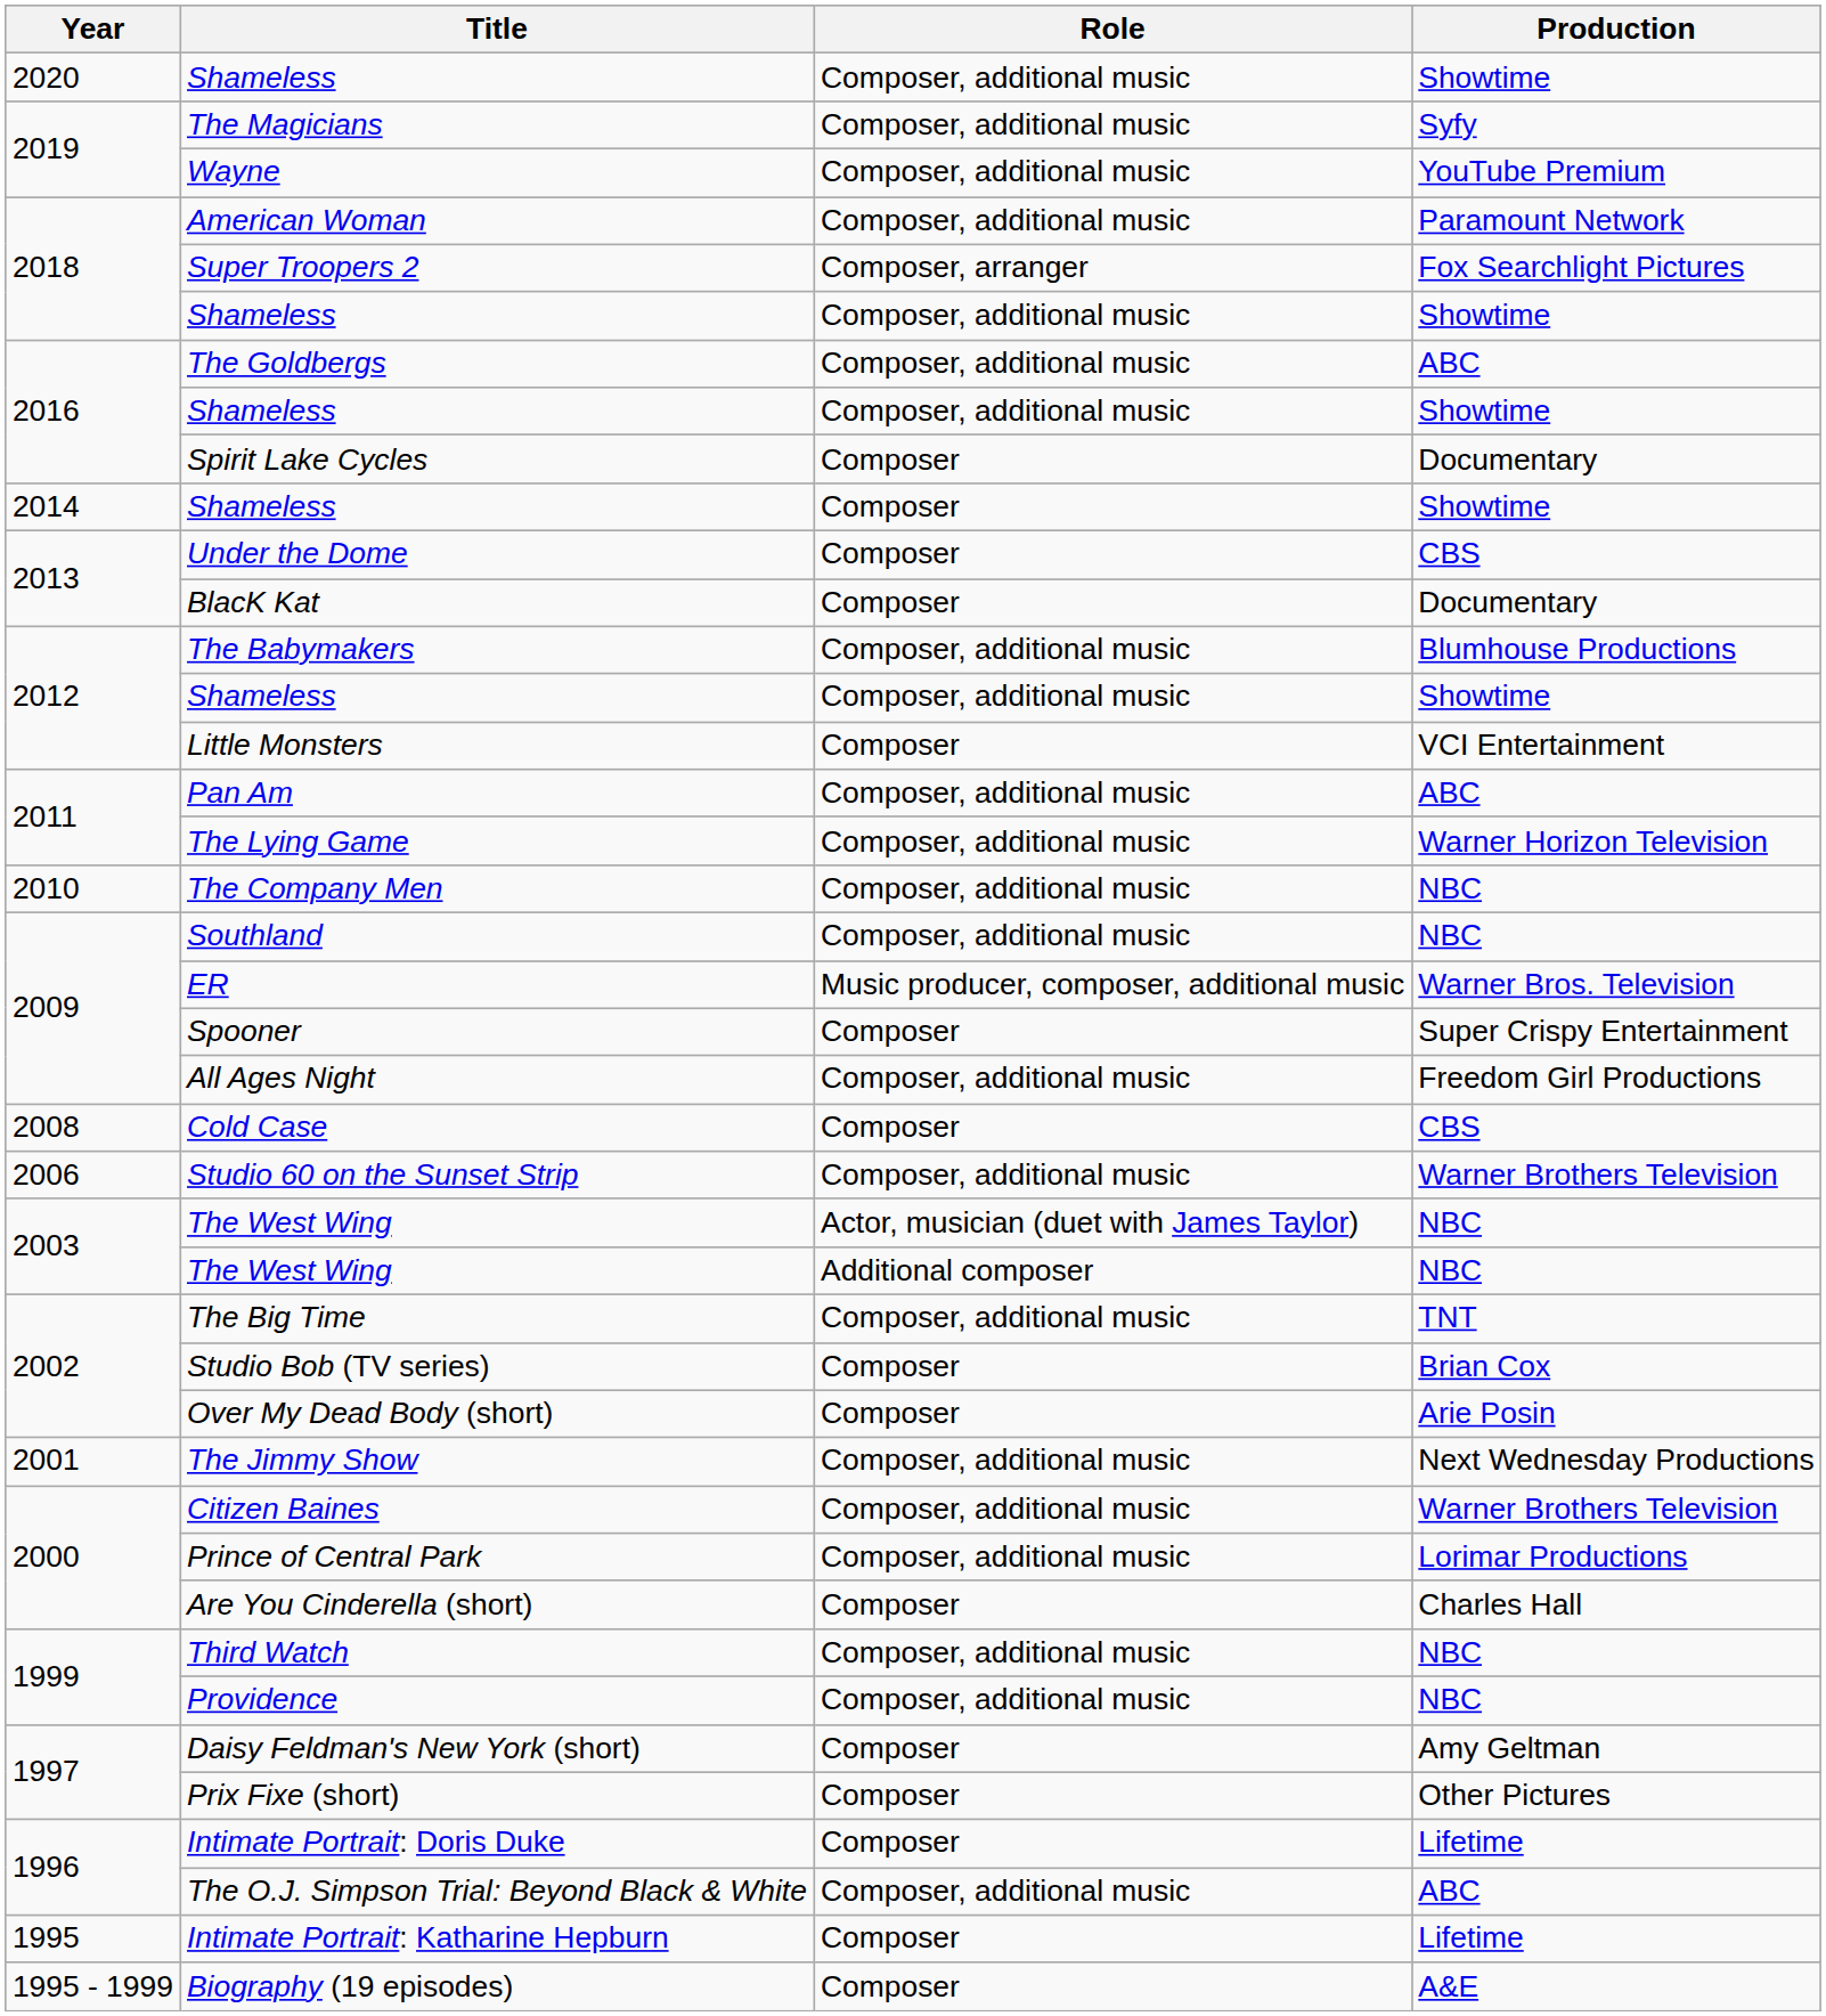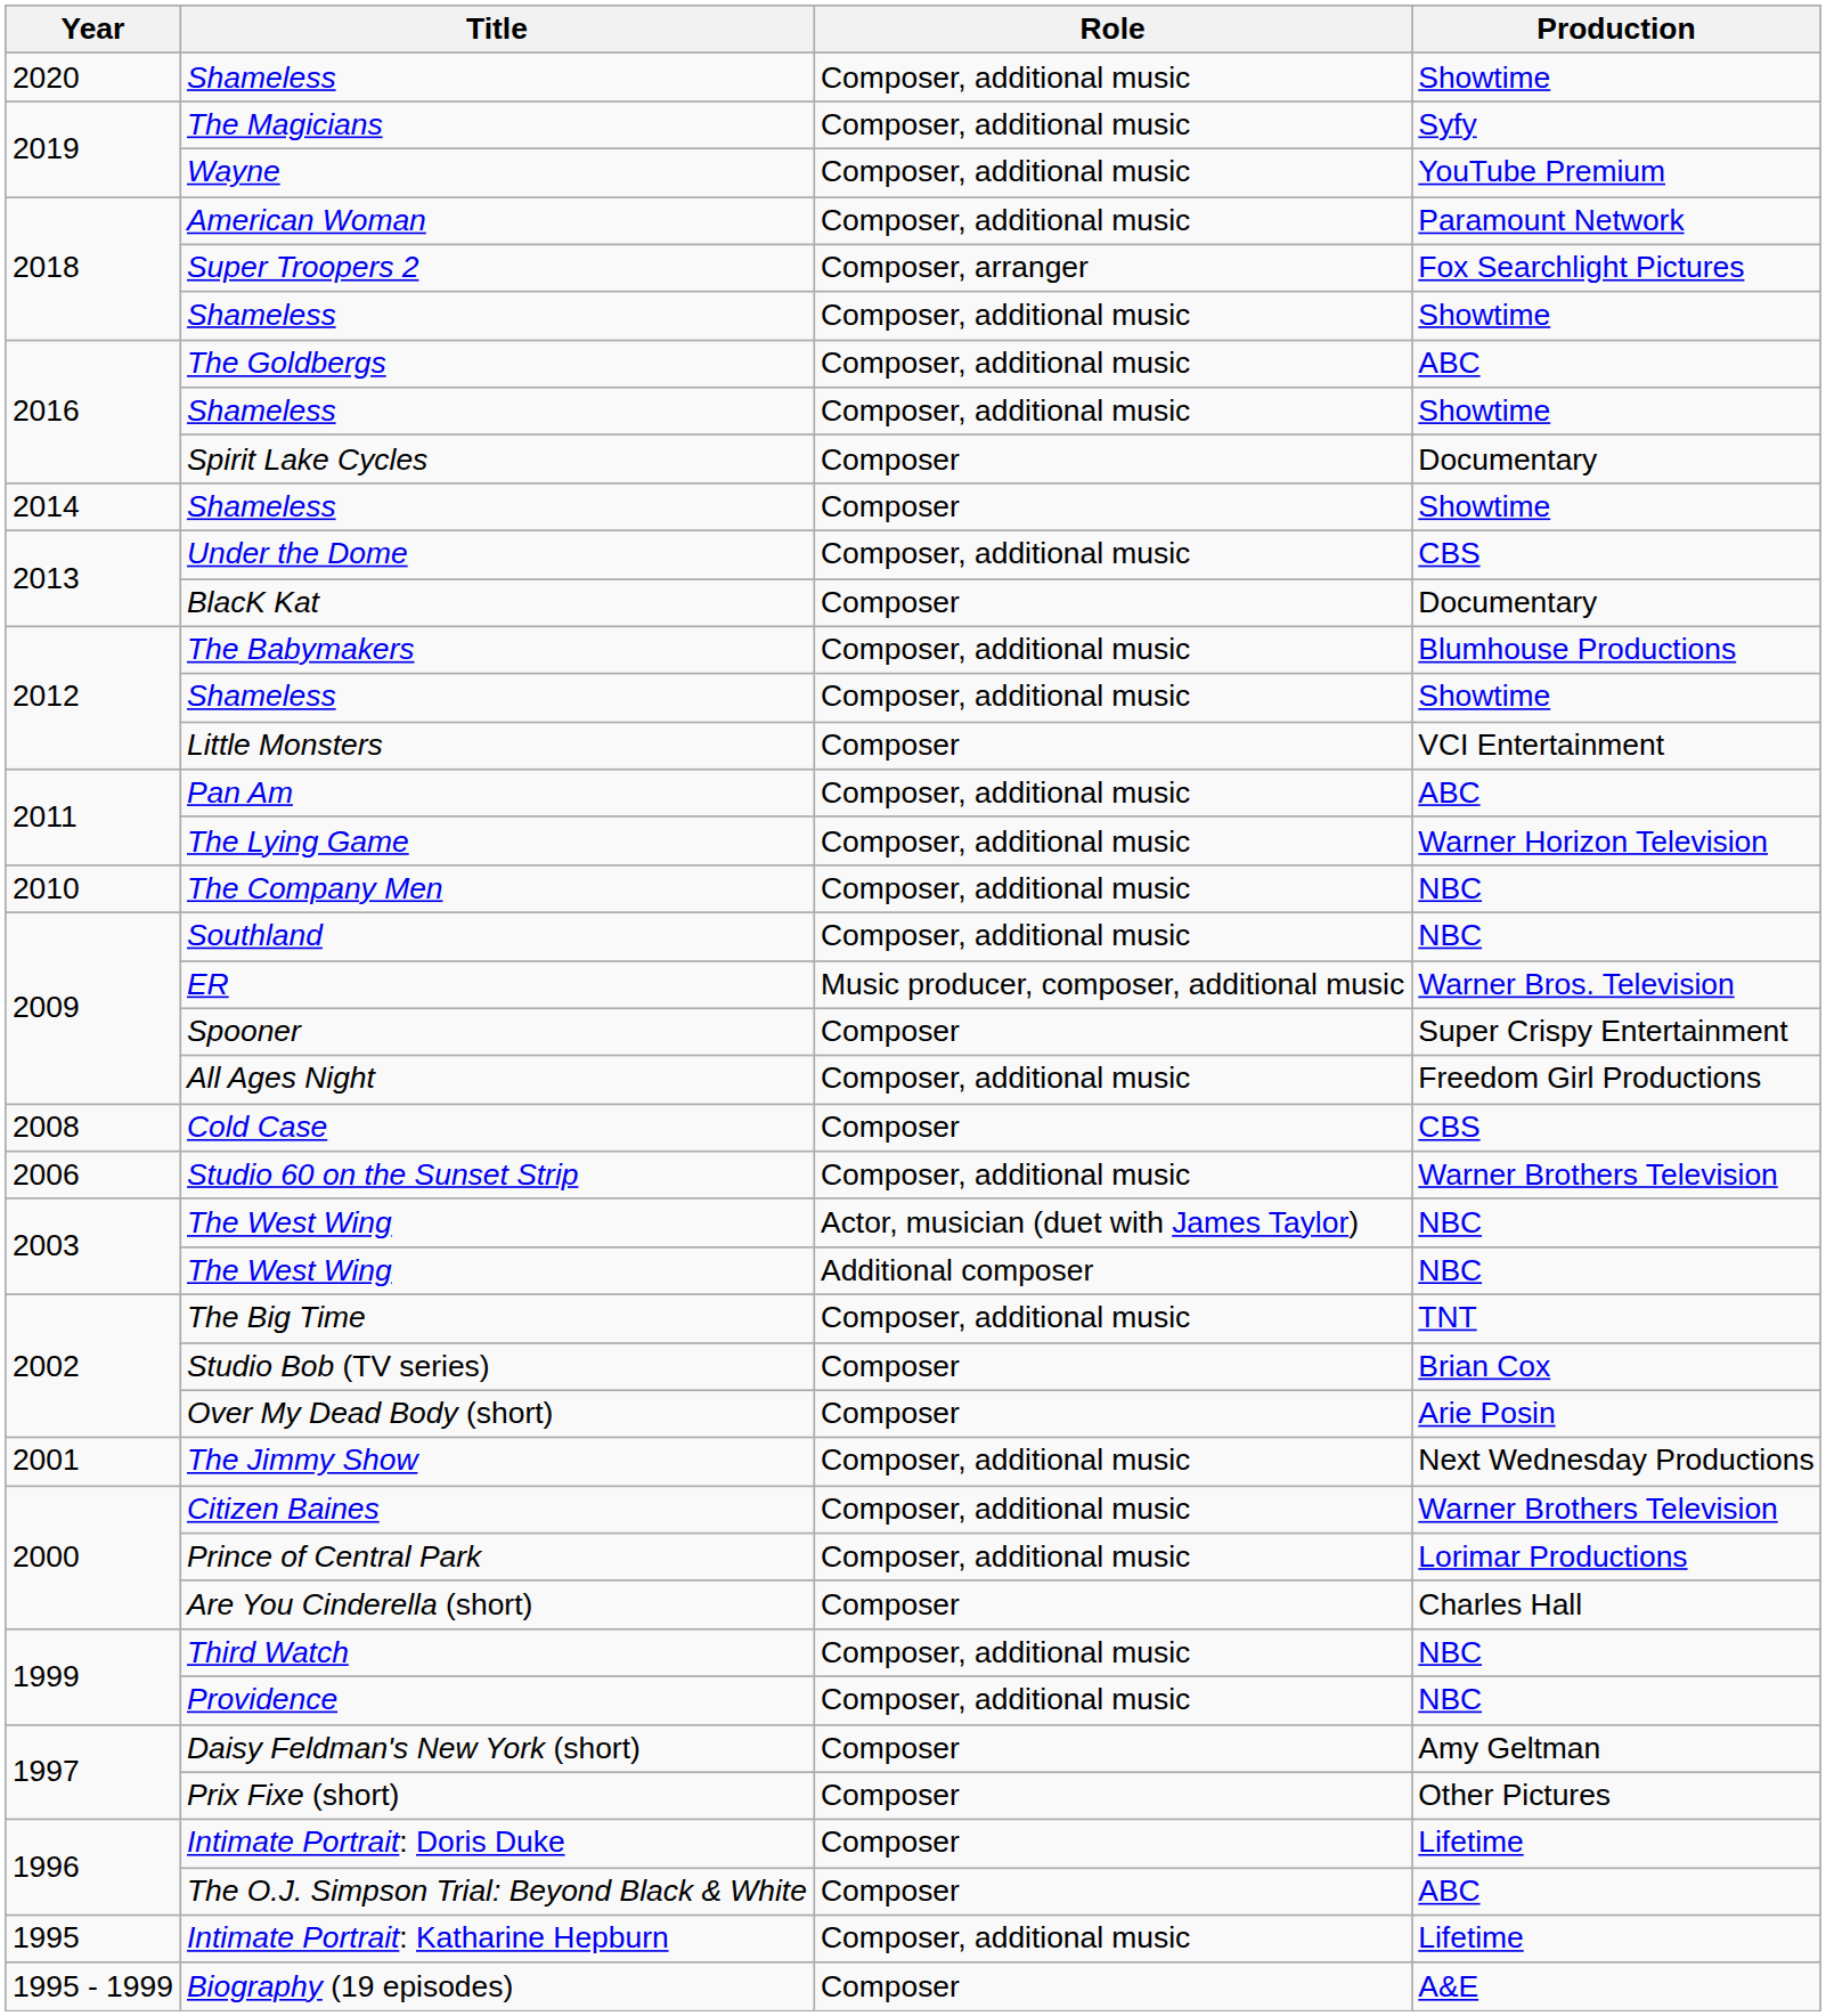 <table class="wikitable">
 <tr>
 <th>Year</th>
 <th>Title</th>
 <th>Role</th>
 <th>Production</th>
 </tr>
 <tr>
 <td rowspan="1">2020</td>
 <td><em><a href='#'>Shameless</a></em></td>
 <td>Composer, additional music</td>
 <td><a href='#'>Showtime</a></td>
 </tr>
 <tr>
 <td rowspan="2">2019</td>
 <td><em><a href='#'>The Magicians</a></em></td>
 <td>Composer, additional music</td>
 <td><a href='#'>Syfy</a></td>
 </tr>
 <tr>
 <td><em><a href='#'>Wayne</a></em></td>
 <td>Composer, additional music</td>
 <td><a href='#'>YouTube Premium</a></td>
 </tr>
 <tr>
 <td rowspan="3">2018</td>
 <td><em><a href='#'>American Woman</a></em></td>
 <td>Composer, additional music</td>
 <td><a href='#'>Paramount Network</a></td>
 </tr>
 <tr>
 <td><em><a href='#'>Super Troopers 2</a></em></td>
 <td>Composer, arranger</td>
 <td><a href='#'>Fox Searchlight Pictures</a></td>
 </tr>
 <tr>
 <td><em><a href='#'>Shameless</a></em></td>
 <td>Composer, additional music</td>
 <td><a href='#'>Showtime</a></td>
 </tr>
 <tr>
 <td rowspan="3">2016</td>
 <td><em><a href='#'>The Goldbergs</a></em></td>
 <td>Composer, additional music</td>
 <td><a href='#'>ABC</a></td>
 </tr>
 <tr>
 <td><em><a href='#'>Shameless</a></em></td>
 <td>Composer, additional music</td>
 <td><a href='#'>Showtime</a></td>
 </tr>
 <tr>
 <td><em>Spirit Lake Cycles</em></td>
 <td>Composer</td>
 <td>Documentary</td>
 </tr>
 <tr>
 <td rowspan="1">2014</td>
 <td><em><a href='#'>Shameless</a></em></td>
 <td>Composer</td>
 <td><a href='#'>Showtime</a></td>
 </tr>
 <tr>
 <td rowspan="2">2013</td>
 <td><em><a href='#'>Under the Dome</a></em></td>
-<td>Composer</td>
+<td>Composer, additional music</td>
 <td><a href='#'>CBS</a></td>
 </tr>
 <tr>
 <td><em>BlacK Kat</em></td>
 <td>Composer</td>
 <td>Documentary</td>
 </tr>
 <tr>
 <td rowspan="3">2012</td>
 <td><em><a href='#'>The Babymakers</a></em></td>
 <td>Composer, additional music</td>
 <td><a href='#'>Blumhouse Productions</a></td>
 </tr>
 <tr>
 <td><em><a href='#'>Shameless</a></em></td>
 <td>Composer, additional music</td>
 <td><a href='#'>Showtime</a></td>
 </tr>
 <tr>
 <td><em>Little Monsters</em></td>
 <td>Composer</td>
 <td>VCI Entertainment</td>
 </tr>
 <tr>
 <td rowspan="2">2011</td>
 <td><em><a href='#'>Pan Am</a></em></td>
 <td>Composer, additional music</td>
 <td><a href='#'>ABC</a></td>
 </tr>
 <tr>
 <td><em><a href='#'>The Lying Game</a></em></td>
 <td>Composer, additional music</td>
 <td><a href='#'>Warner Horizon Television</a></td>
 </tr>
 <tr>
 <td rowspan="1">2010</td>
 <td><em><a href='#'>The Company Men</a></em></td>
 <td>Composer, additional music</td>
 <td><a href='#'>NBC</a></td>
 </tr>
 <tr>
 <td rowspan="4">2009</td>
 <td><em><a href='#'>Southland</a></em></td>
 <td>Composer, additional music</td>
 <td><a href='#'>NBC</a></td>
 </tr>
 <tr>
 <td><em><a href='#'>ER</a></em></td>
 <td>Music producer, composer, additional music</td>
 <td><a href='#'>Warner Bros. Television</a></td>
 </tr>
 <tr>
 <td><em>Spooner</em></td>
 <td>Composer</td>
 <td>Super Crispy Entertainment</td>
 </tr>
 <tr>
 <td><em>All Ages Night</em></td>
 <td>Composer, additional music</td>
 <td>Freedom Girl Productions</td>
 </tr>
 <tr>
 <td rowspan="1">2008</td>
 <td><em><a href='#'>Cold Case</a> </em></td>
 <td>Composer</td>
 <td><a href='#'>CBS</a></td>
 </tr>
 <tr>
 <td rowspan="1">2006</td>
 <td><em><a href='#'>Studio 60 on the Sunset Strip</a> </em></td>
 <td>Composer, additional music</td>
 <td><a href='#'>Warner Brothers Television</a></td>
 </tr>
 <tr>
 <td rowspan="2">2003</td>
 <td><em><a href='#'>The West Wing</a></em></td>
 <td>Actor, musician (duet with <a href='#'>James Taylor</a>)</td>
 <td><a href='#'>NBC</a></td>
 </tr>
 <tr>
 <td><em><a href='#'>The West Wing</a></em></td>
 <td>Additional composer</td>
 <td><a href='#'>NBC</a></td>
 </tr>
 <tr>
 <td rowspan="3">2002</td>
 <td><em>The Big Time</em></td>
 <td>Composer, additional music</td>
 <td><a href='#'>TNT</a></td>
 </tr>
 <tr>
 <td><em>Studio Bob</em> (TV series)</td>
 <td>Composer</td>
 <td><a href='#'>Brian Cox</a></td>
 </tr>
 <tr>
 <td><em>Over My Dead Body</em> (short)</td>
 <td>Composer</td>
 <td><a href='#'>Arie Posin</a></td>
 </tr>
 <tr>
 <td rowspan="1">2001</td>
 <td><em><a href='#'>The Jimmy Show</a></em></td>
 <td>Composer, additional music</td>
 <td>Next Wednesday Productions</td>
 </tr>
 <tr>
 <td rowspan="3">2000</td>
 <td><em><a href='#'>Citizen Baines</a></em></td>
 <td>Composer, additional music</td>
 <td><a href='#'>Warner Brothers Television</a></td>
 </tr>
 <tr>
 <td><em>Prince of Central Park</em></td>
 <td>Composer, additional music</td>
 <td><a href='#'>Lorimar Productions</a></td>
 </tr>
 <tr>
 <td><em>Are You Cinderella</em> (short)</td>
 <td>Composer</td>
 <td>Charles Hall</td>
 </tr>
 <tr>
 <td rowspan="2">1999</td>
 <td><em><a href='#'>Third Watch</a></em></td>
 <td>Composer, additional music</td>
 <td><a href='#'>NBC</a></td>
 </tr>
 <tr>
 <td><em><a href='#'>Providence</a></em></td>
 <td>Composer, additional music</td>
 <td><a href='#'>NBC</a></td>
 </tr>
 <tr>
 <td rowspan="2">1997</td>
 <td><em>Daisy Feldman's New York</em> (short)</td>
 <td>Composer</td>
 <td>Amy Geltman</td>
 </tr>
 <tr>
 <td><em>Prix Fixe</em> (short)</td>
 <td>Composer</td>
 <td>Other Pictures</td>
 </tr>
 <tr>
 <td rowspan="2">1996</td>
 <td><em><a href='#'>Intimate Portrait</a></em>: <a href='#'>Doris Duke</a></td>
 <td>Composer</td>
 <td><a href='#'>Lifetime</a></td>
 </tr>
 <tr>
 <td><em>The O.J. Simpson Trial: Beyond Black & White</em></td>
-<td>Composer, additional music</td>
+<td>Composer</td>
 <td><a href='#'>ABC</a></td>
 </tr>
 <tr>
 <td rowspan="1">1995</td>
 <td><em><a href='#'>Intimate Portrait</a></em>: <a href='#'>Katharine Hepburn</a></td>
-<td>Composer</td>
+<td>Composer, additional music</td>
 <td><a href='#'>Lifetime</a></td>
 </tr>
 <tr>
 <td rowspan="1">1995 - 1999</td>
 <td><em><a href='#'>Biography</a></em> (19 episodes)</td>
 <td>Composer</td>
 <td><a href='#'>A&E</a></td>
 </tr>
 </table>
